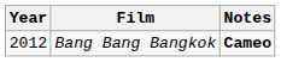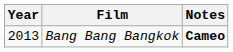 <table class="wikitable sortable">
 <tr>
 <th>Year</th>
 <th>Film</th>
 <th>Notes</th>
 </tr>
 <tr>
-<td>2012</td>
+<td>2013</td>
 <td><em>Bang Bang Bangkok</em></td>
 <td><strong>Cameo</strong></td>
 </tr>
 </table>
